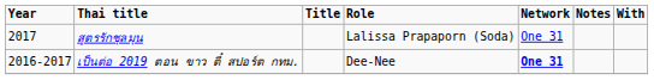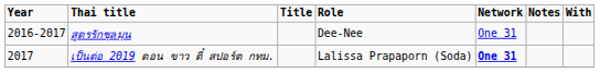 <table class="wikitable" style="font-size: 85%;">
 <tr>
 <td><strong>Year</strong></td>
 <td><strong>Thai title</strong></td>
 <td><strong>Title</strong></td>
 <td><strong>Role</strong></td>
 <td><strong>Network</strong></td>
 <td><strong>Notes</strong></td>
 <td><strong>With</strong></td>
 </tr>
 <tr>
-<td rowspan="1">2017</td>
+<td rowspan="1">2016-2017</td>
 <td><em><a href='#'>สูตรรักชุลมุน</a></em></td>
 <td><em> </em></td>
-<td>Lalissa Prapaporn (Soda)</td>
+<td>Dee-Nee</td>
 <td><a href='#'>One 31</a></td>
 <td></td>
 <td></td>
 </tr>
 <tr>
-<td rowspan="1">2016-2017</td>
+<td rowspan="1">2017</td>
 <td><em><a href='#'>เป็นต่อ 2019</a> ตอน ขาว ตี๋ สปอร์ต กทม.</em></td>
 <td><em> </em></td>
-<td>Dee-Nee</td>
+<td>Lalissa Prapaporn (Soda)</td>
 <td><strong><a href='#'>One 31</a></strong></td>
 <td></td>
 <td></td>
 </tr>
 <tr>
 </tr>
 </table>
